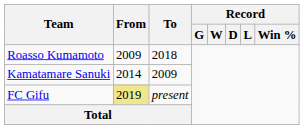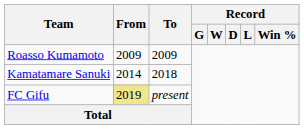 <table class="wikitable" style="text-align: center">
 <tr>
 <th rowspan="2">Team</th>
 <th rowspan="2">From</th>
 <th rowspan="2">To</th>
 <th colspan="5">Record</th>
 </tr>
 <tr>
 <th>G</th>
 <th>W</th>
 <th>D</th>
 <th>L</th>
 <th>Win %</th>
 </tr>
 <tr>
 <td align="left"><a href='#'>Roasso Kumamoto</a></td>
 <td align="left">2009</td>
-<td align="left">2018<br></td>
+<td align="left">2009<br></td>
 </tr>
 <tr>
 <td align="left"><a href='#'>Kamatamare Sanuki</a></td>
 <td align="left">2014</td>
-<td align="left">2009<br></td>
+<td align="left">2018<br></td>
 </tr>
 <tr>
 <td align="left"><a href='#'>FC Gifu</a></td>
 <td align="left" style="background: khaki;">2019</td>
 <td align="left"><em>present</em><br></td>
 </tr>
 <tr>
 <th colspan="3">Total<br></th>
 </tr>
 </table>
